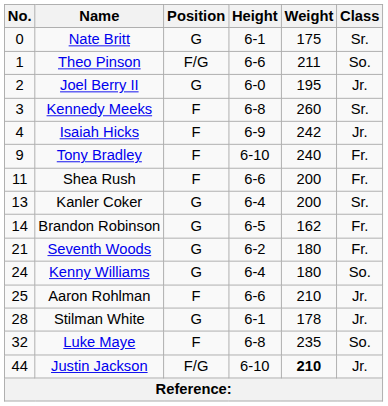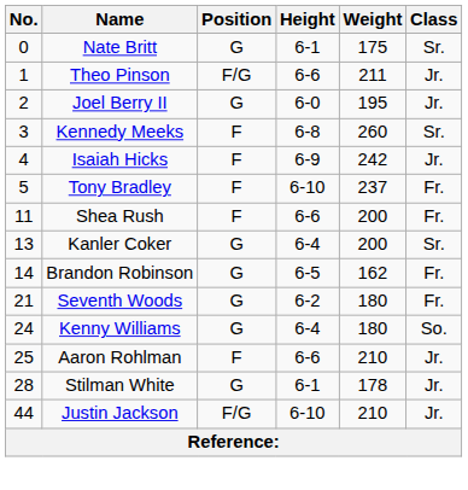 <table class="wikitable">
 <tr>
 <th>No.</th>
 <th>Name</th>
 <th>Position</th>
 <th>Height</th>
 <th>Weight</th>
 <th>Class</th>
 </tr>
 <tr>
 <td style="text-align:center;">0</td>
 <td style="text-align:center;"><a href='#'>Nate Britt</a></td>
 <td style="text-align:center;">G</td>
 <td style="text-align:center;">6-1</td>
 <td style="text-align:center;">175</td>
 <td style="text-align:center;">Sr.</td>
 </tr>
 <tr>
 <td style="text-align:center;">1</td>
 <td style="text-align:center;"><a href='#'>Theo Pinson</a></td>
 <td style="text-align:center;">F/G</td>
 <td style="text-align:center;">6-6</td>
 <td style="text-align:center;">211</td>
-<td style="text-align:center;">So.</td>
+<td style="text-align:center;">Jr.</td>
 </tr>
 <tr>
 <td style="text-align:center;">2</td>
 <td style="text-align:center;"><a href='#'>Joel Berry II</a></td>
 <td style="text-align:center;">G</td>
 <td style="text-align:center;">6-0</td>
 <td style="text-align:center;">195</td>
 <td style="text-align:center;">Jr.</td>
 </tr>
 <tr>
 <td style="text-align:center;">3</td>
 <td style="text-align:center;"><a href='#'>Kennedy Meeks</a></td>
 <td style="text-align:center;">F</td>
 <td style="text-align:center;">6-8</td>
 <td style="text-align:center;">260</td>
 <td style="text-align:center;">Sr.</td>
 </tr>
 <tr>
 <td style="text-align:center;">4</td>
 <td style="text-align:center;"><a href='#'>Isaiah Hicks</a></td>
 <td style="text-align:center;">F</td>
 <td style="text-align:center;">6-9</td>
 <td style="text-align:center;">242</td>
 <td style="text-align:center;">Jr.</td>
 </tr>
 <tr>
-<td style="text-align:center;">9</td>
+<td style="text-align:center;">5</td>
 <td style="text-align:center;"><a href='#'>Tony Bradley</a></td>
 <td style="text-align:center;">F</td>
 <td style="text-align:center;">6-10</td>
-<td style="text-align:center;">240</td>
+<td style="text-align:center;">237</td>
 <td style="text-align:center;">Fr.</td>
 </tr>
 <tr>
 <td style="text-align:center;">11</td>
 <td style="text-align:center;">Shea Rush</td>
 <td style="text-align:center;">F</td>
 <td style="text-align:center;">6-6</td>
 <td style="text-align:center;">200</td>
 <td style="text-align:center;">Fr.</td>
 </tr>
 <tr>
 <td style="text-align:center;">13</td>
 <td style="text-align:center;">Kanler Coker</td>
 <td style="text-align:center;">G</td>
 <td style="text-align:center;">6-4</td>
 <td style="text-align:center;">200</td>
 <td style="text-align:center;">Sr.</td>
 </tr>
 <tr>
 <td style="text-align:center;">14</td>
 <td style="text-align:center;">Brandon Robinson</td>
 <td style="text-align:center;">G</td>
 <td style="text-align:center;">6-5</td>
 <td style="text-align:center;">162</td>
 <td style="text-align:center;">Fr.</td>
 </tr>
 <tr>
 <td style="text-align:center;">21</td>
 <td style="text-align:center;"><a href='#'>Seventh Woods</a></td>
 <td style="text-align:center;">G</td>
 <td style="text-align:center;">6-2</td>
 <td style="text-align:center;">180</td>
 <td style="text-align:center;">Fr.</td>
 </tr>
 <tr>
 <td style="text-align:center;">24</td>
 <td style="text-align:center;"><a href='#'>Kenny Williams</a></td>
 <td style="text-align:center;">G</td>
 <td style="text-align:center;">6-4</td>
 <td style="text-align:center;">180</td>
 <td style="text-align:center;">So.</td>
 </tr>
 <tr>
 <td style="text-align:center;">25</td>
 <td style="text-align:center;">Aaron Rohlman</td>
 <td style="text-align:center;">F</td>
 <td style="text-align:center;">6-6</td>
 <td style="text-align:center;">210</td>
 <td style="text-align:center;">Jr.</td>
 </tr>
 <tr>
 <td style="text-align:center;">28</td>
 <td style="text-align:center;">Stilman White</td>
 <td style="text-align:center;">G</td>
 <td style="text-align:center;">6-1</td>
 <td style="text-align:center;">178</td>
 <td style="text-align:center;">Jr.</td>
 </tr>
 <tr>
-<td style="text-align:center;">32</td>
-<td style="text-align:center;"><a href='#'>Luke Maye</a></td>
-<td style="text-align:center;">F</td>
-<td style="text-align:center;">6-8</td>
-<td style="text-align:center;">235</td>
-<td style="text-align:center;">So.</td>
-</tr>
-<tr>
 <td style="text-align:center;">44</td>
 <td style="text-align:center;"><a href='#'>Justin Jackson</a></td>
 <td style="text-align:center;">F/G</td>
 <td style="text-align:center;">6-10</td>
-<td style="text-align:center;"><strong>210</strong></td>
+<td style="text-align:center;">210</td>
 <td style="text-align:center;">Jr.</td>
 </tr>
 <tr>
 <th style="text-align:center;" colspan="6">Reference:</th>
 </tr>
 </table>
